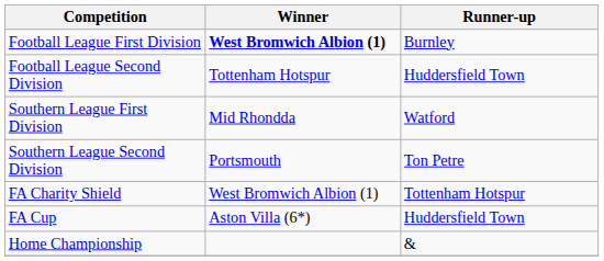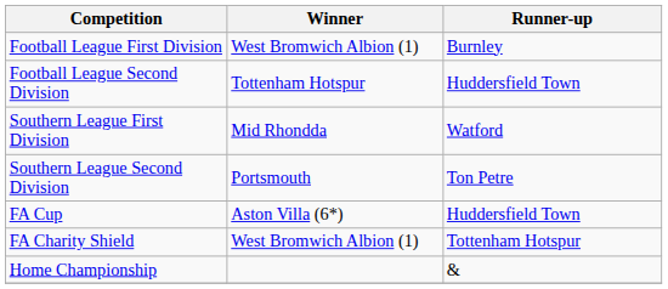 <table class="wikitable">
 <tr>
 <th style="width:15em">Competition</th>
 <th style="width:15em">Winner</th>
 <th style="width:15em">Runner-up</th>
 </tr>
 <tr>
 <td><a href='#'>Football League First Division</a></td>
-<td><strong><a href='#'>West Bromwich Albion</a> (1)</strong></td>
+<td><a href='#'>West Bromwich Albion</a> (1)</td>
 <td><a href='#'>Burnley</a></td>
 </tr>
 <tr>
 <td><a href='#'>Football League Second Division</a></td>
 <td><a href='#'>Tottenham Hotspur</a></td>
 <td><a href='#'>Huddersfield Town</a></td>
 </tr>
 <tr>
 <td><a href='#'>Southern League First Division</a></td>
 <td><a href='#'>Mid Rhondda</a></td>
 <td><a href='#'>Watford</a></td>
 </tr>
 <tr>
 <td><a href='#'>Southern League Second Division</a></td>
 <td><a href='#'>Portsmouth</a></td>
 <td><a href='#'>Ton Petre</a></td>
 </tr>
 <tr>
+<td><a href='#'>FA Cup</a></td>
+<td><a href='#'>Aston Villa</a> (6*)</td>
+<td><a href='#'>Huddersfield Town</a></td>
+</tr>
+<tr>
 <td><a href='#'>FA Charity Shield</a></td>
 <td><a href='#'>West Bromwich Albion</a> (1)</td>
 <td><a href='#'>Tottenham Hotspur</a></td>
-</tr>
-<tr>
-<td><a href='#'>FA Cup</a></td>
-<td><a href='#'>Aston Villa</a> (6*)</td>
-<td><a href='#'>Huddersfield Town</a></td>
 </tr>
 <tr>
 <td><a href='#'>Home Championship</a></td>
 <td></td>
 <td> &<br> </td>
 </tr>
 <tr>
 </tr>
 </table>
